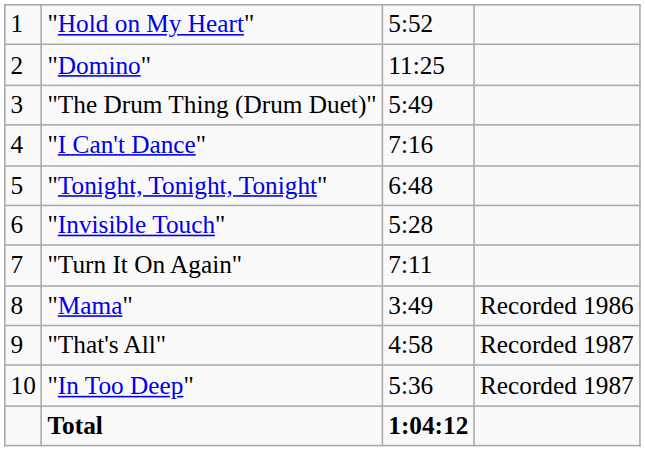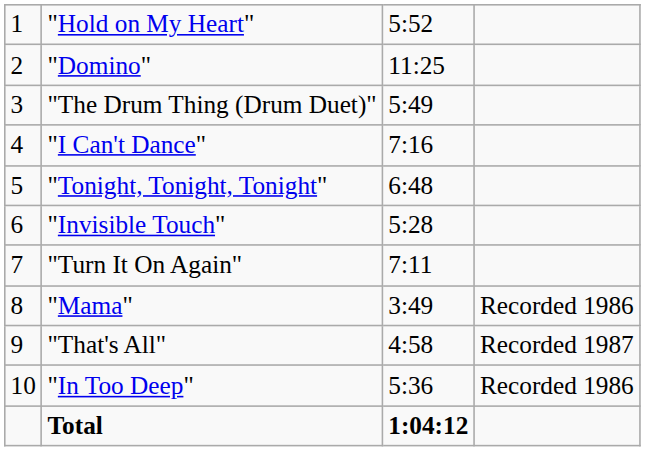 <table class="wikitable">
 <tr>
 <td>1</td>
 <td>"<a href='#'>Hold on My Heart</a>"</td>
 <td>5:52</td>
 <td></td>
 </tr>
 <tr>
 <td>2</td>
 <td>"<a href='#'>Domino</a>"</td>
 <td>11:25</td>
 <td></td>
 </tr>
 <tr>
 <td>3</td>
 <td>"The Drum Thing (Drum Duet)"</td>
 <td>5:49</td>
 <td></td>
 </tr>
 <tr>
 <td>4</td>
 <td>"<a href='#'>I Can't Dance</a>"</td>
 <td>7:16</td>
 <td></td>
 </tr>
 <tr>
 <td>5</td>
 <td>"<a href='#'>Tonight, Tonight, Tonight</a>"</td>
 <td>6:48</td>
 <td></td>
 </tr>
 <tr>
 <td>6</td>
 <td>"<a href='#'>Invisible Touch</a>"</td>
 <td>5:28</td>
 <td></td>
 </tr>
 <tr>
 <td>7</td>
 <td>"Turn It On Again"</td>
 <td>7:11</td>
 <td></td>
 </tr>
 <tr>
 <td>8</td>
 <td>"<a href='#'>Mama</a>"</td>
 <td>3:49</td>
 <td>Recorded 1986</td>
 </tr>
 <tr>
 <td>9</td>
 <td>"That's All"</td>
 <td>4:58</td>
 <td>Recorded 1987</td>
 </tr>
 <tr>
 <td>10</td>
 <td>"<a href='#'>In Too Deep</a>"</td>
 <td>5:36</td>
-<td>Recorded 1987</td>
+<td>Recorded 1986</td>
 </tr>
 <tr>
 <td></td>
 <td><strong>Total</strong></td>
 <td><strong>1:04:12</strong></td>
 <td></td>
 </tr>
 </table>
